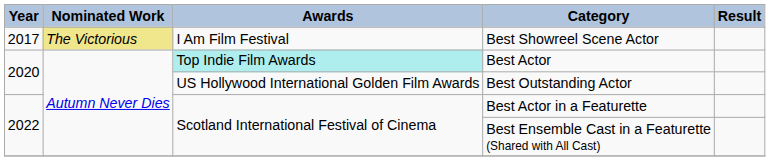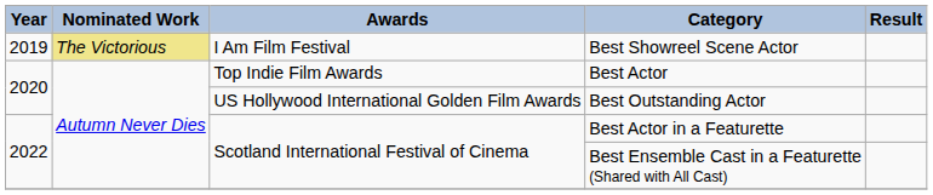 <table class="wikitable" style="font-size:90%">
 <tr style="text-align:centr;">
 <th style="background:#B0C4DE;">Year</th>
 <th style="background:#B0C4DE;">Nominated Work</th>
 <th style="background:#B0C4DE;">Awards</th>
 <th style="background:#B0C4DE;">Category</th>
 <th style="background:#B0C4DE;">Result</th>
 </tr>
 <tr>
-<td>2017</td>
+<td>2019</td>
 <td rowspan=1 style="background: khaki;"><em>The Victorious</em></td>
 <td>I Am Film Festival</td>
 <td>Best Showreel Scene Actor</td>
 <td></td>
 </tr>
 <tr>
 <td rowspan=2>2020</td>
 <td rowspan=4><em><a href='#'>Autumn Never Dies</a></em></td>
-<td style="background: paleturquoise;">Top Indie Film Awards</td>
+<td>Top Indie Film Awards</td>
 <td>Best Actor</td>
 <td></td>
 </tr>
 <tr>
 <td>US Hollywood International Golden Film Awards </td>
 <td>Best Outstanding Actor</td>
 <td></td>
 </tr>
 <tr>
 <td rowspan=2>2022</td>
 <td rowspan=2>Scotland International Festival of Cinema </td>
 <td>Best Actor in a Featurette</td>
 <td></td>
 </tr>
 <tr>
 <td>Best Ensemble Cast in a Featurette<br><small>(Shared with All Cast)</small></td>
 <td></td>
 </tr>
 <tr>
 </tr>
 </table>
